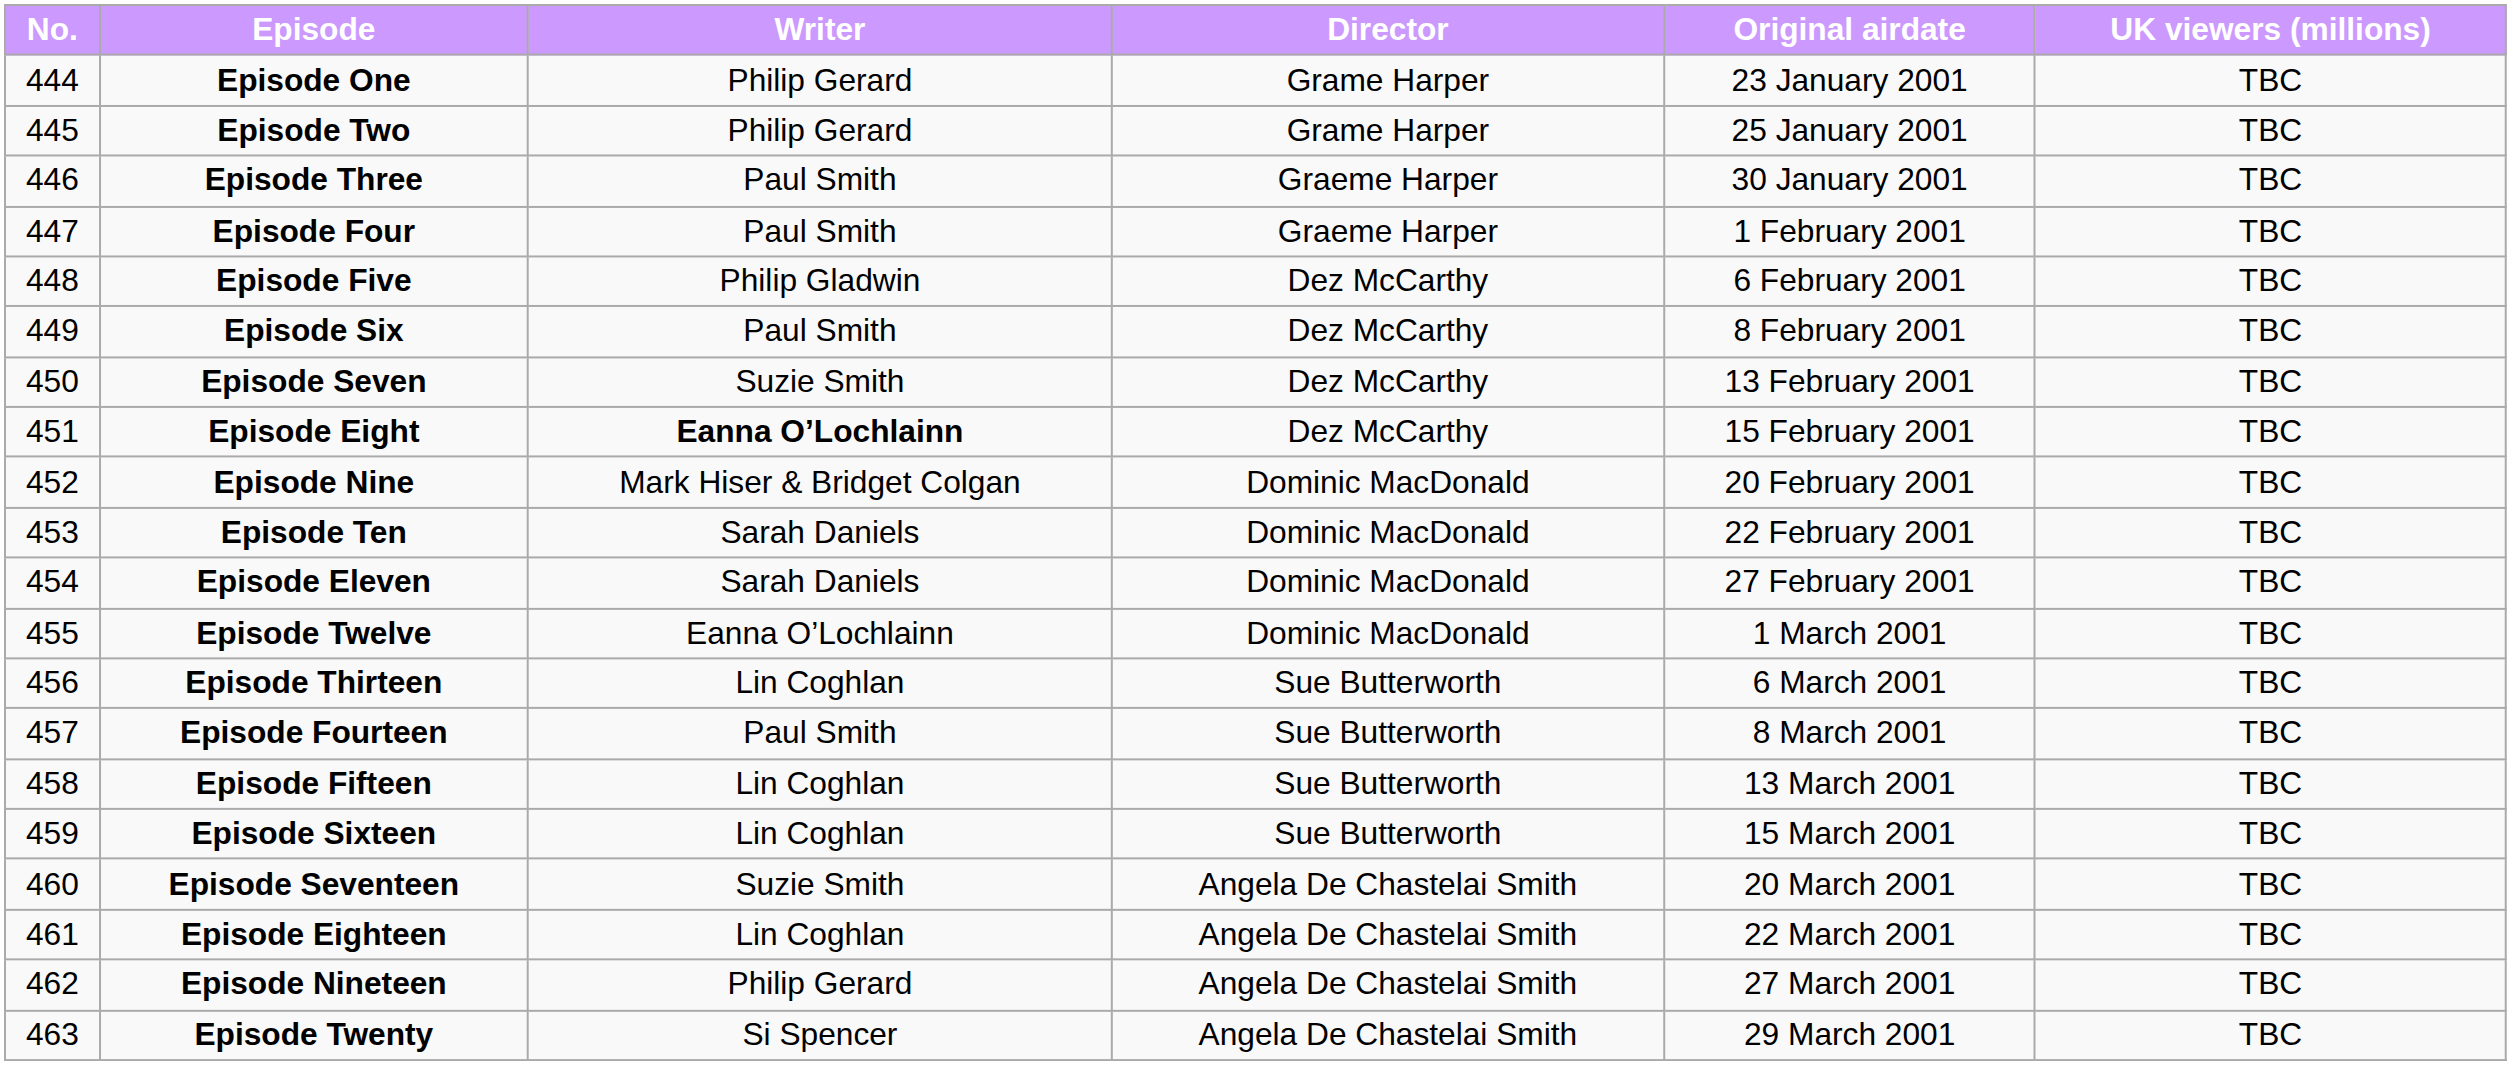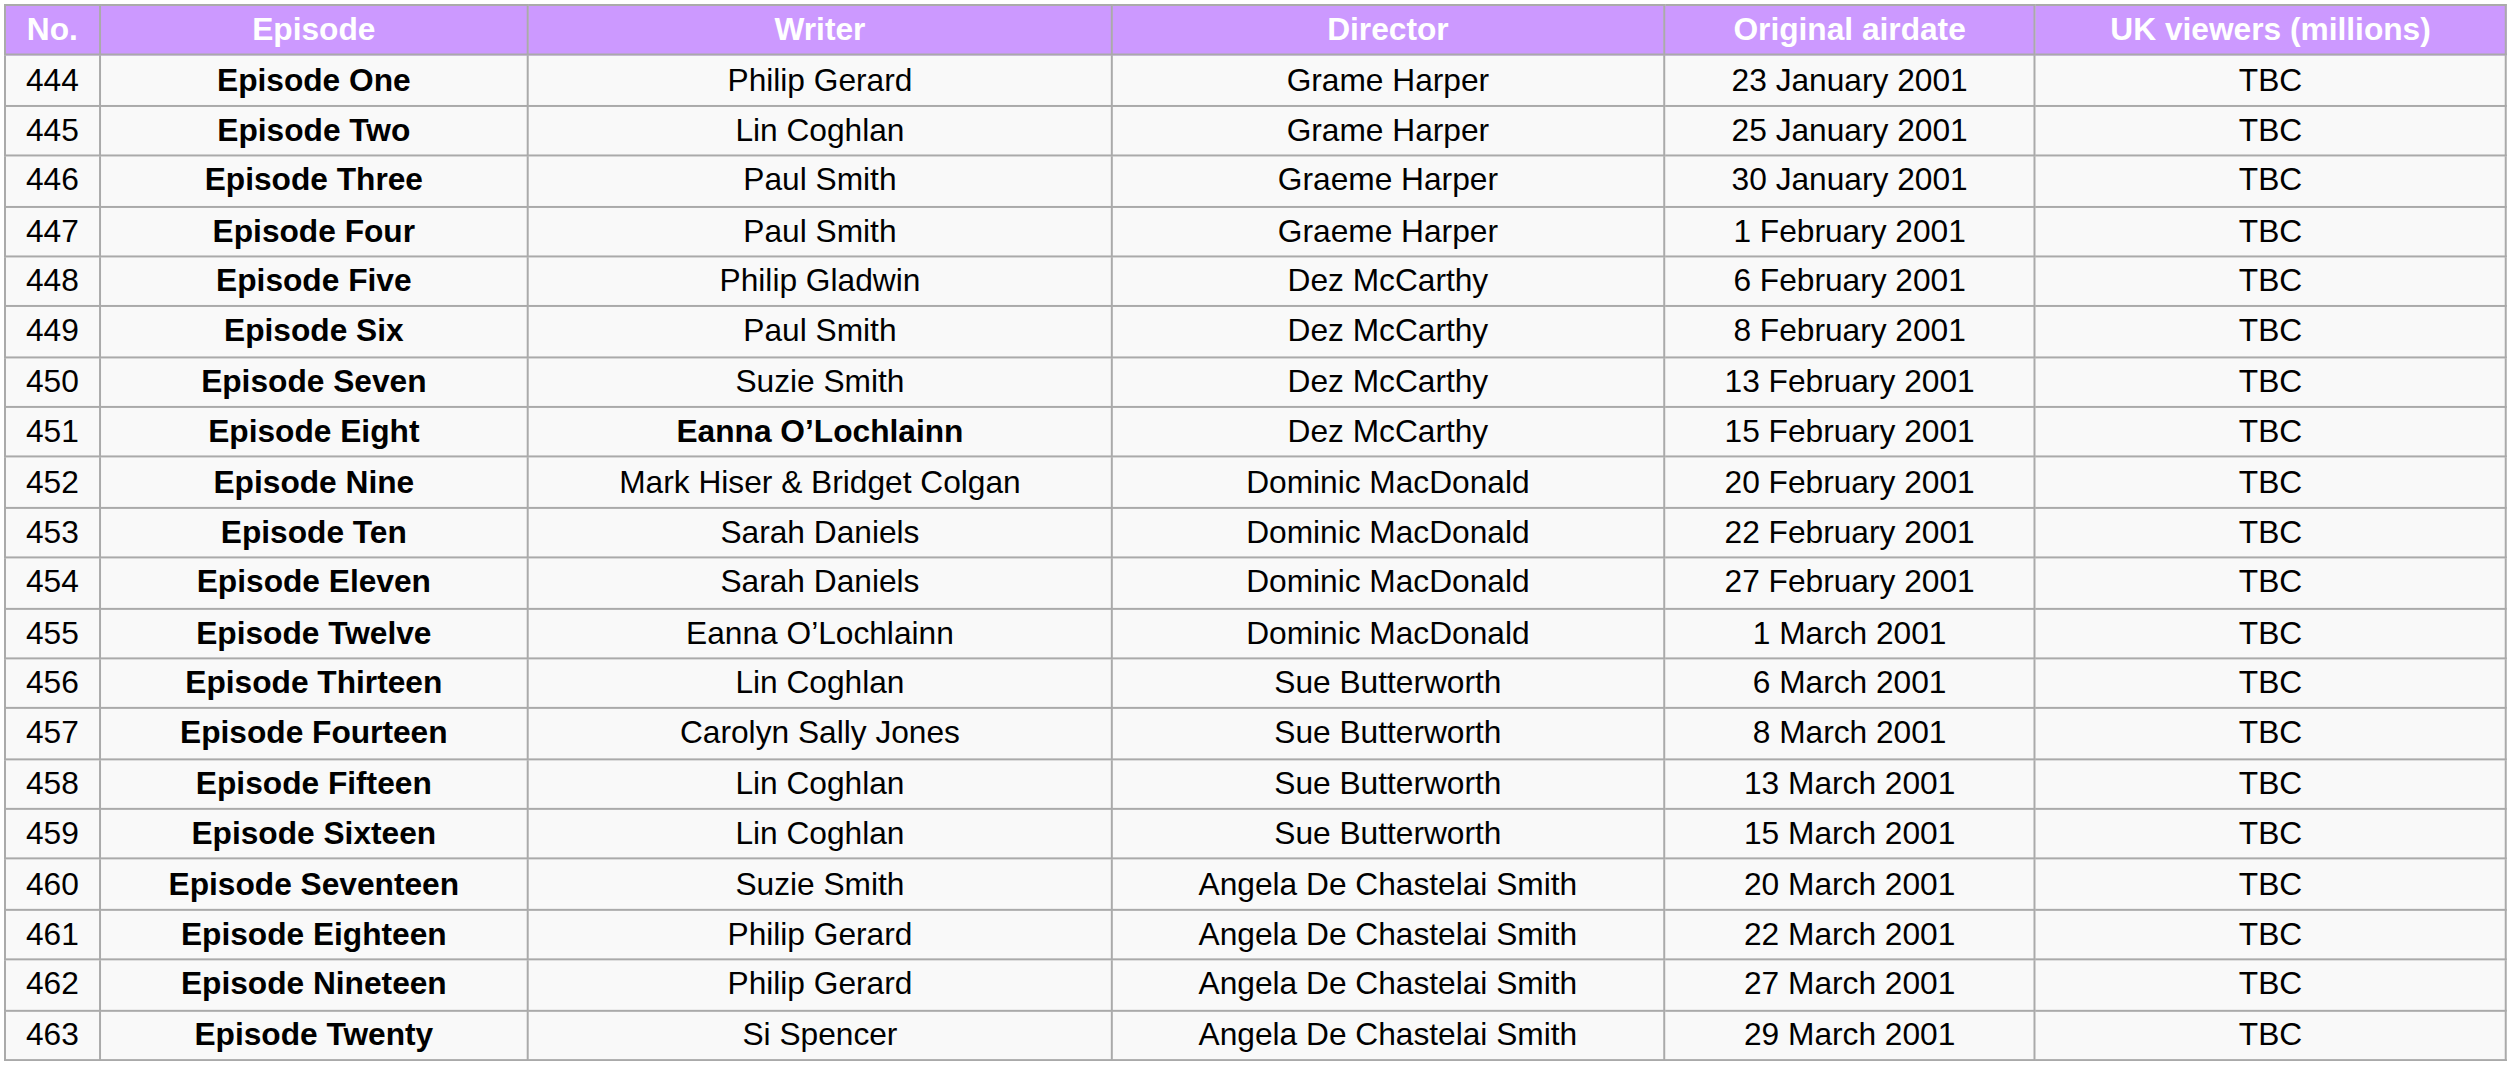 <table class="wikitable" style="width:100%;">
 <tr>
 <th style="background: #CC99FF; color:white">No.</th>
 <th style="background: #CC99FF; color:white">Episode</th>
 <th style="background: #CC99FF; color:white">Writer</th>
 <th style="background: #CC99FF; color:white">Director</th>
 <th style="background: #CC99FF; color:white">Original airdate</th>
 <th style="background: #CC99FF; color:white">UK viewers (millions)</th>
 </tr>
 <tr>
 <td align="center">444</td>
 <td align="center"><strong>Episode One</strong></td>
 <td align="center">Philip Gerard</td>
 <td align="center">Grame Harper</td>
 <td align="center">23 January 2001</td>
 <td align="center">TBC</td>
 </tr>
 <tr>
 <td align="center">445</td>
 <td align="center"><strong>Episode Two</strong></td>
-<td align="center">Philip Gerard</td>
+<td align="center">Lin Coghlan</td>
 <td align="center">Grame Harper</td>
 <td align="center">25 January 2001</td>
 <td align="center">TBC</td>
 </tr>
 <tr>
 <td align="center">446</td>
 <td align="center"><strong>Episode Three</strong></td>
 <td align="center">Paul Smith</td>
 <td align="center">Graeme Harper</td>
 <td align="center">30 January 2001</td>
 <td align="center">TBC</td>
 </tr>
 <tr>
 <td align="center">447</td>
 <td align="center"><strong>Episode Four</strong></td>
 <td align="center">Paul Smith</td>
 <td align="center">Graeme Harper</td>
 <td align="center">1 February 2001</td>
 <td align="center">TBC</td>
 </tr>
 <tr>
 <td align="center">448</td>
 <td align="center"><strong>Episode Five</strong></td>
 <td align="center">Philip Gladwin</td>
 <td align="center">Dez McCarthy</td>
 <td align="center">6 February 2001</td>
 <td align="center">TBC</td>
 </tr>
 <tr>
 <td align="center">449</td>
 <td align="center"><strong>Episode Six</strong></td>
 <td align="center">Paul Smith</td>
 <td align="center">Dez McCarthy</td>
 <td align="center">8 February 2001</td>
 <td align="center">TBC</td>
 </tr>
 <tr>
 <td align="center">450</td>
 <td align="center"><strong>Episode Seven</strong></td>
 <td align="center">Suzie Smith</td>
 <td align="center">Dez McCarthy</td>
 <td align="center">13 February 2001</td>
 <td align="center">TBC</td>
 </tr>
 <tr>
 <td align="center">451</td>
 <td align="center"><strong>Episode Eight</strong></td>
 <td align="center"><strong>Eanna O’Lochlainn</strong></td>
 <td align="center">Dez McCarthy</td>
 <td align="center">15 February 2001</td>
 <td align="center">TBC</td>
 </tr>
 <tr>
 <td align="center">452</td>
 <td align="center"><strong>Episode Nine</strong></td>
 <td align="center">Mark Hiser & Bridget Colgan</td>
 <td align="center">Dominic MacDonald</td>
 <td align="center">20 February 2001</td>
 <td align="center">TBC</td>
 </tr>
 <tr>
 <td align="center">453</td>
 <td align="center"><strong>Episode Ten</strong></td>
 <td align="center">Sarah Daniels</td>
 <td align="center">Dominic MacDonald</td>
 <td align="center">22 February 2001</td>
 <td align="center">TBC</td>
 </tr>
 <tr>
 <td align="center">454</td>
 <td align="center"><strong>Episode Eleven</strong></td>
 <td align="center">Sarah Daniels</td>
 <td align="center">Dominic MacDonald</td>
 <td align="center">27 February 2001</td>
 <td align="center">TBC</td>
 </tr>
 <tr>
 <td align="center">455</td>
 <td align="center"><strong>Episode Twelve</strong></td>
 <td align="center">Eanna O’Lochlainn</td>
 <td align="center">Dominic MacDonald</td>
 <td align="center">1 March 2001</td>
 <td align="center">TBC</td>
 </tr>
 <tr>
 <td align="center">456</td>
 <td align="center"><strong>Episode Thirteen</strong></td>
 <td align="center">Lin Coghlan</td>
 <td align="center">Sue Butterworth</td>
 <td align="center">6 March 2001</td>
 <td align="center">TBC</td>
 </tr>
 <tr>
 <td align="center">457</td>
 <td align="center"><strong>Episode Fourteen</strong></td>
-<td align="center">Paul Smith</td>
+<td align="center">Carolyn Sally Jones</td>
 <td align="center">Sue Butterworth</td>
 <td align="center">8 March 2001</td>
 <td align="center">TBC</td>
 </tr>
 <tr>
 <td align="center">458</td>
 <td align="center"><strong>Episode Fifteen</strong></td>
 <td align="center">Lin Coghlan</td>
 <td align="center">Sue Butterworth</td>
 <td align="center">13 March 2001</td>
 <td align="center">TBC</td>
 </tr>
 <tr>
 <td align="center">459</td>
 <td align="center"><strong>Episode Sixteen</strong></td>
 <td align="center">Lin Coghlan</td>
 <td align="center">Sue Butterworth</td>
 <td align="center">15 March 2001</td>
 <td align="center">TBC</td>
 </tr>
 <tr>
 <td align="center">460</td>
 <td align="center"><strong>Episode Seventeen</strong></td>
 <td align="center">Suzie Smith</td>
 <td align="center">Angela De Chastelai Smith</td>
 <td align="center">20 March 2001</td>
 <td align="center">TBC</td>
 </tr>
 <tr>
 <td align="center">461</td>
 <td align="center"><strong>Episode Eighteen</strong></td>
-<td align="center">Lin Coghlan</td>
+<td align="center">Philip Gerard</td>
 <td align="center">Angela De Chastelai Smith</td>
 <td align="center">22 March 2001</td>
 <td align="center">TBC</td>
 </tr>
 <tr>
 <td align="center">462</td>
 <td align="center"><strong>Episode Nineteen</strong></td>
 <td align="center">Philip Gerard</td>
 <td align="center">Angela De Chastelai Smith</td>
 <td align="center">27 March 2001</td>
 <td align="center">TBC</td>
 </tr>
 <tr>
 <td align="center">463</td>
 <td align="center"><strong>Episode Twenty</strong></td>
 <td align="center">Si Spencer</td>
 <td align="center">Angela De Chastelai Smith</td>
 <td align="center">29 March 2001</td>
 <td align="center">TBC</td>
 </tr>
 <tr>
 </tr>
 </table>
